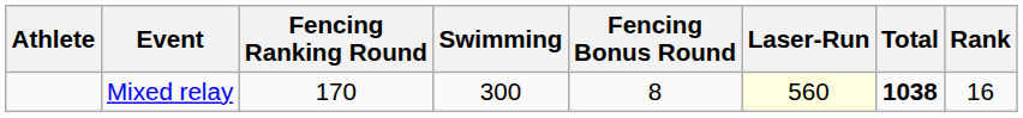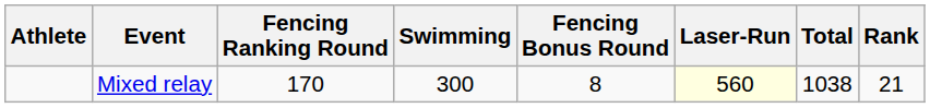 <table class="wikitable" style="text-align:center; font-size:90%">
 <tr>
 <th>Athlete</th>
 <th>Event</th>
 <th>Fencing<br>Ranking Round</th>
 <th>Swimming</th>
 <th>Fencing<br>Bonus Round</th>
 <th>Laser-Run</th>
 <th>Total</th>
 <th>Rank</th>
 </tr>
 <tr>
 <td align=left><br></td>
 <td align=left><a href='#'>Mixed relay</a></td>
 <td>170</td>
 <td>300</td>
 <td>8</td>
 <td style="background: lightyellow;">560</td>
-<td><strong>1038</strong></td>
-<td>16</td>
+<td>1038</td>
+<td>21</td>
 </tr>
 </table>
